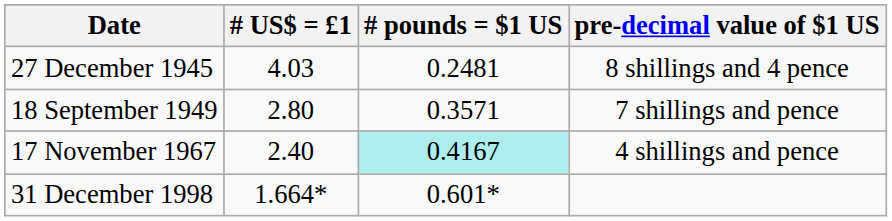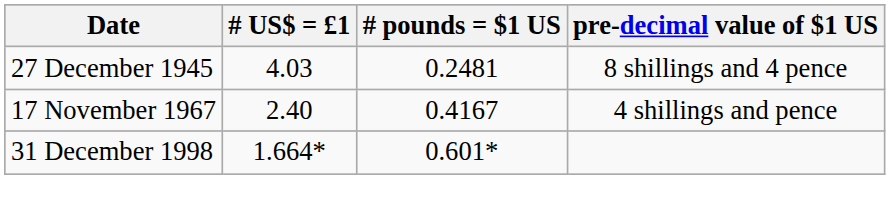 <table class="wikitable">
 <tr>
 <th>Date</th>
 <th align=center># US$ = £1</th>
 <th align=center># pounds = $1 US</th>
 <th align=center>pre-<a href='#'>decimal</a> value of $1 US</th>
 </tr>
 <tr>
 <td>27 December 1945</td>
 <td align=center>4.03</td>
 <td align=center>0.2481</td>
 <td align=center>8 shillings and 4 pence</td>
 </tr>
 <tr>
-<td>18 September 1949</td>
-<td align=center>2.80</td>
-<td align=center>0.3571</td>
-<td align=center>7 shillings and  pence</td>
-</tr>
-<tr>
 <td>17 November 1967</td>
 <td align=center>2.40</td>
-<td align=center style="background: paleturquoise;">0.4167</td>
+<td align=center>0.4167</td>
 <td align=center>4 shillings and  pence</td>
 </tr>
 <tr>
 <td>31 December 1998</td>
 <td align=center>1.664*</td>
 <td align=center>0.601*</td>
 <td></td>
 </tr>
 </table>
